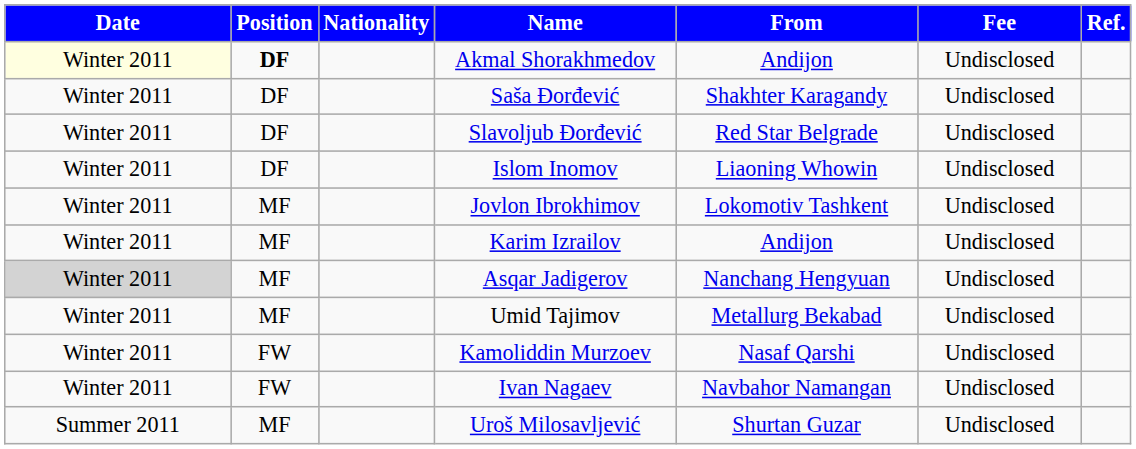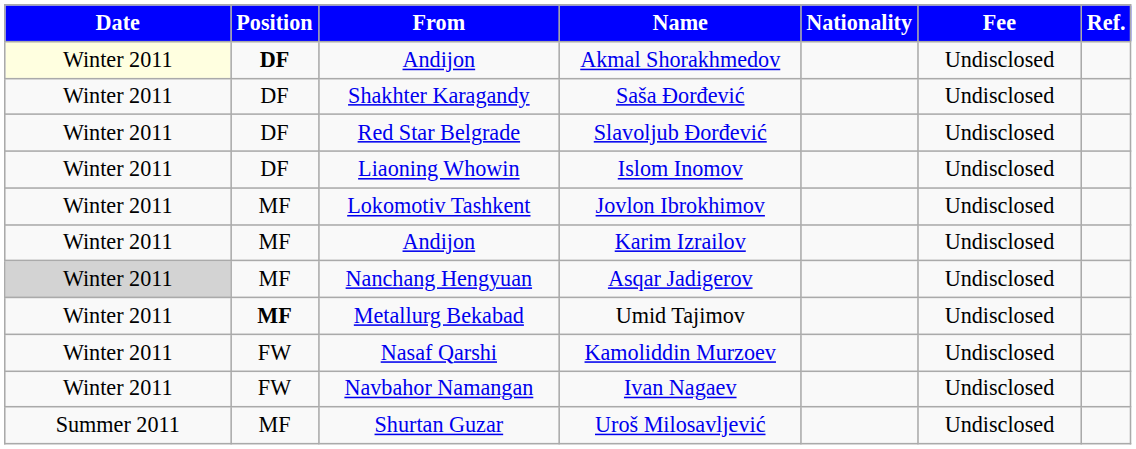 <table class="wikitable"  style="text-align:center; font-size:90%; ">
 <tr>
 <th style="background:#00f; color:white; width:140px;">Date</th>
 <th style="background:#00f; color:white; width:50px;">Position</th>
+<th style="background:#00f; color:white; width:150px;">From</th>
+<th style="background:#00f; color:white; width:150px;">Name</th>
 <th style="background:#00f; color:white; width:50px;">Nationality</th>
-<th style="background:#00f; color:white; width:150px;">Name</th>
-<th style="background:#00f; color:white; width:150px;">From</th>
 <th style="background:#00f; color:white; width:100px;">Fee</th>
 <th style="background:#00f; color:white; width:25px;">Ref.</th>
 </tr>
 <tr>
 <td style="background: lightyellow;">Winter 2011</td>
 <td><strong>DF</strong></td>
+<td><a href='#'>Andijon</a></td>
+<td><a href='#'>Akmal Shorakhmedov</a></td>
 <td></td>
-<td><a href='#'>Akmal Shorakhmedov</a></td>
-<td><a href='#'>Andijon</a></td>
 <td>Undisclosed</td>
 <td></td>
 </tr>
 <tr>
 <td>Winter 2011</td>
 <td>DF</td>
+<td><a href='#'>Shakhter Karagandy</a></td>
+<td><a href='#'>Saša Đorđević</a></td>
 <td></td>
-<td><a href='#'>Saša Đorđević</a></td>
-<td><a href='#'>Shakhter Karagandy</a></td>
 <td>Undisclosed</td>
 <td></td>
 </tr>
 <tr>
 <td>Winter 2011</td>
 <td>DF</td>
+<td><a href='#'>Red Star Belgrade</a></td>
+<td><a href='#'>Slavoljub Đorđević</a></td>
 <td></td>
-<td><a href='#'>Slavoljub Đorđević</a></td>
-<td><a href='#'>Red Star Belgrade</a></td>
 <td>Undisclosed</td>
 <td></td>
 </tr>
 <tr>
 <td>Winter 2011</td>
 <td>DF</td>
+<td><a href='#'>Liaoning Whowin</a></td>
+<td><a href='#'>Islom Inomov</a></td>
 <td></td>
-<td><a href='#'>Islom Inomov</a></td>
-<td><a href='#'>Liaoning Whowin</a></td>
 <td>Undisclosed</td>
 <td></td>
 </tr>
 <tr>
 <td>Winter 2011</td>
 <td>MF</td>
+<td><a href='#'>Lokomotiv Tashkent</a></td>
+<td><a href='#'>Jovlon Ibrokhimov</a></td>
 <td></td>
-<td><a href='#'>Jovlon Ibrokhimov</a></td>
-<td><a href='#'>Lokomotiv Tashkent</a></td>
 <td>Undisclosed</td>
 <td></td>
 </tr>
 <tr>
 <td>Winter 2011</td>
 <td>MF</td>
+<td><a href='#'>Andijon</a></td>
+<td><a href='#'>Karim Izrailov</a></td>
 <td></td>
-<td><a href='#'>Karim Izrailov</a></td>
-<td><a href='#'>Andijon</a></td>
 <td>Undisclosed</td>
 <td></td>
 </tr>
 <tr>
 <td style="background: lightgrey;">Winter 2011</td>
 <td>MF</td>
+<td><a href='#'>Nanchang Hengyuan</a></td>
+<td><a href='#'>Asqar Jadigerov</a></td>
 <td></td>
-<td><a href='#'>Asqar Jadigerov</a></td>
-<td><a href='#'>Nanchang Hengyuan</a></td>
 <td>Undisclosed</td>
 <td></td>
 </tr>
 <tr>
 <td>Winter 2011</td>
-<td>MF</td>
+<td><strong>MF</strong></td>
+<td><a href='#'>Metallurg Bekabad</a></td>
+<td>Umid Tajimov</td>
 <td></td>
-<td>Umid Tajimov</td>
-<td><a href='#'>Metallurg Bekabad</a></td>
 <td>Undisclosed</td>
 <td></td>
 </tr>
 <tr>
 <td>Winter 2011</td>
 <td>FW</td>
+<td><a href='#'>Nasaf Qarshi</a></td>
+<td><a href='#'>Kamoliddin Murzoev</a></td>
 <td></td>
-<td><a href='#'>Kamoliddin Murzoev</a></td>
-<td><a href='#'>Nasaf Qarshi</a></td>
 <td>Undisclosed</td>
 <td></td>
 </tr>
 <tr>
 <td>Winter 2011</td>
 <td>FW</td>
+<td><a href='#'>Navbahor Namangan</a></td>
+<td><a href='#'>Ivan Nagaev</a></td>
 <td></td>
-<td><a href='#'>Ivan Nagaev</a></td>
-<td><a href='#'>Navbahor Namangan</a></td>
 <td>Undisclosed</td>
 <td></td>
 </tr>
 <tr>
 <td>Summer 2011</td>
 <td>MF</td>
+<td><a href='#'>Shurtan Guzar</a></td>
+<td><a href='#'>Uroš Milosavljević</a></td>
 <td></td>
-<td><a href='#'>Uroš Milosavljević</a></td>
-<td><a href='#'>Shurtan Guzar</a></td>
 <td>Undisclosed</td>
 <td></td>
 </tr>
 </table>
